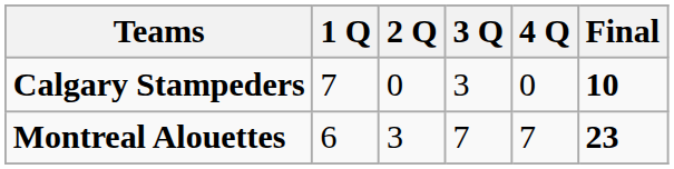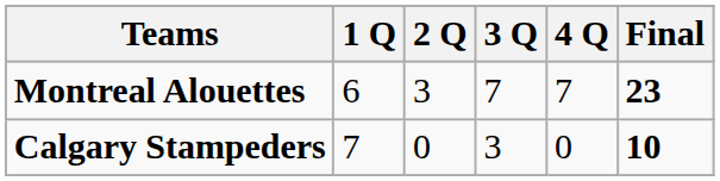 <table class="wikitable">
 <tr>
 <th>Teams</th>
 <th>1 Q</th>
 <th>2 Q</th>
 <th>3 Q</th>
 <th>4 Q</th>
 <th>Final</th>
 </tr>
 <tr>
+<td><strong>Montreal Alouettes</strong></td>
+<td>6</td>
+<td>3</td>
+<td>7</td>
+<td>7</td>
+<td><strong>23</strong></td>
+</tr>
+<tr>
 <td><strong>Calgary Stampeders</strong></td>
 <td>7</td>
 <td>0</td>
 <td>3</td>
 <td>0</td>
 <td><strong>10</strong></td>
 </tr>
-<tr>
-<td><strong>Montreal Alouettes</strong></td>
-<td>6</td>
-<td>3</td>
-<td>7</td>
-<td>7</td>
-<td><strong>23</strong></td>
-</tr>
 </table>
